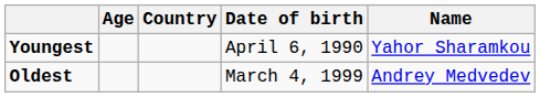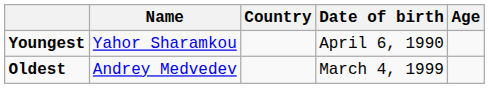 <table class="wikitable">
 <tr>
 <th></th>
-<th><strong>Age</strong></th>
+<th><strong>Name</strong></th>
 <th><strong>Country</strong></th>
 <th><strong>Date of birth</strong></th>
-<th><strong>Name</strong></th>
+<th><strong>Age</strong></th>
 </tr>
 <tr>
 <td><strong>Youngest</strong></td>
-<td></td>
+<td><a href='#'>Yahor Sharamkou</a></td>
 <td></td>
 <td>April 6, 1990</td>
-<td><a href='#'>Yahor Sharamkou</a></td>
+<td></td>
 </tr>
 <tr>
 <td><strong>Oldest</strong></td>
-<td></td>
+<td><a href='#'>Andrey Medvedev</a></td>
 <td></td>
 <td>March 4, 1999</td>
-<td><a href='#'>Andrey Medvedev</a></td>
+<td></td>
 </tr>
 </table>
